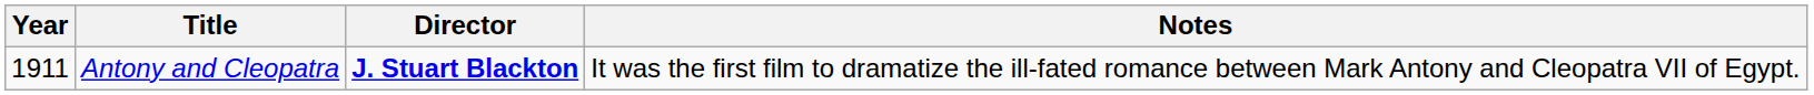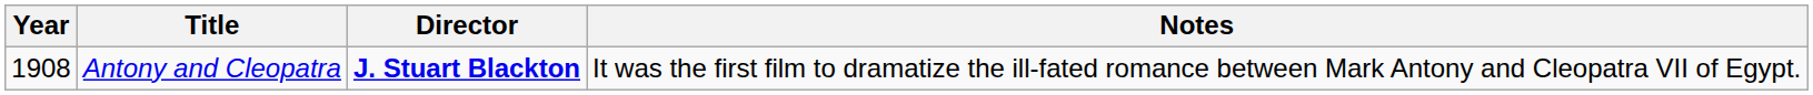 <table class="wikitable sortable">
 <tr>
 <th>Year</th>
 <th>Title</th>
 <th>Director</th>
 <th>Notes</th>
 </tr>
 <tr>
-<td>1911</td>
+<td>1908</td>
 <td><em><a href='#'>Antony and Cleopatra</a></em></td>
 <td><strong><a href='#'>J. Stuart Blackton</a></strong></td>
 <td>It was the first film to dramatize the ill-fated romance between Mark Antony and Cleopatra VII of Egypt.</td>
 </tr>
 </table>
